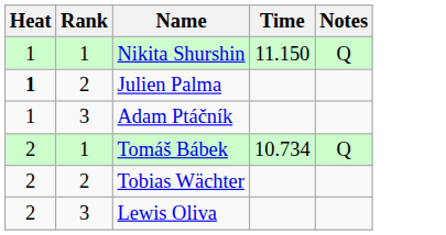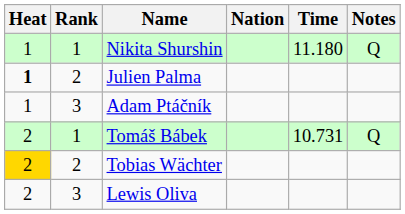 <table class="wikitable sortable" style="text-align:center">
 <tr>
 <th>Heat</th>
 <th>Rank</th>
 <th>Name</th>
+<th>Nation</th>
 <th>Time</th>
 <th>Notes</th>
 </tr>
 <tr bgcolor=ccffcc>
 <td>1</td>
 <td>1</td>
 <td align=left><a href='#'>Nikita Shurshin</a></td>
-<td>11.150</td>
+<td align=left></td>
+<td>11.180</td>
 <td>Q</td>
 </tr>
 <tr>
 <td><strong>1</strong></td>
 <td>2</td>
 <td align=left><a href='#'>Julien Palma</a></td>
+<td align=left></td>
 <td></td>
 <td></td>
 </tr>
 <tr>
 <td>1</td>
 <td>3</td>
 <td align=left><a href='#'>Adam Ptáčník</a></td>
+<td align=left></td>
 <td></td>
 <td></td>
 </tr>
 <tr bgcolor=ccffcc>
 <td>2</td>
 <td>1</td>
 <td align=left><a href='#'>Tomáš Bábek</a></td>
-<td>10.734</td>
+<td align=left></td>
+<td>10.731</td>
 <td>Q</td>
 </tr>
 <tr>
-<td>2</td>
+<td style="background: gold;">2</td>
 <td>2</td>
 <td align=left><a href='#'>Tobias Wächter</a></td>
+<td align=left></td>
 <td></td>
 <td></td>
 </tr>
 <tr>
 <td>2</td>
 <td>3</td>
 <td align=left><a href='#'>Lewis Oliva</a></td>
+<td align=left></td>
 <td></td>
 <td></td>
 </tr>
 </table>
